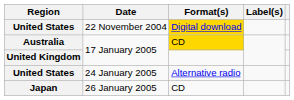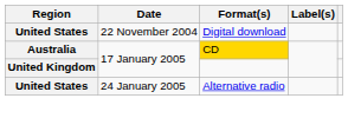 <table class="wikitable plainrowheaders">
 <tr>
 <th scope="col">Region</th>
 <th scope="col">Date</th>
 <th scope="col">Format(s)</th>
 <th scope="col">Label(s)</th>
 <th scope="col"></th>
 </tr>
 <tr>
 <th scope="row">United States</th>
 <td>22 November 2004</td>
-<td style="background: gold;"><a href='#'>Digital download</a></td>
+<td><a href='#'>Digital download</a></td>
 <td></td>
 <td></td>
 </tr>
 <tr>
 <th scope="row">Australia</th>
 <td rowspan="2">17 January 2005</td>
 <td style="background: gold;">CD</td>
 <td rowspan="2"></td>
 <td></td>
 </tr>
 <tr>
 <th scope="row">United Kingdom</th>
 <td></td>
 <td></td>
 </tr>
 <tr>
 <th scope="row">United States</th>
 <td>24 January 2005</td>
 <td><a href='#'>Alternative radio</a></td>
 <td></td>
 <td></td>
 </tr>
-<tr>
-<th scope="row">Japan</th>
-<td>26 January 2005</td>
-<td>CD</td>
-<td></td>
-<td></td>
-</tr>
 </table>
